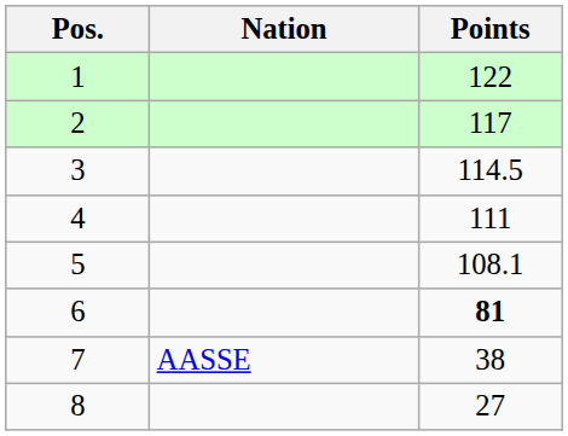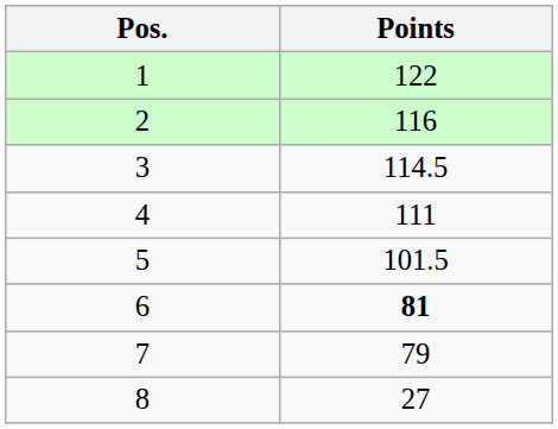 <table class="wikitable gauche" cellspacing="1" style="width:300px;">
 <tr style="background:#efefef; text-align:center;">
 <th style="width:70px;">Pos.</th>
-<th>Nation</th>
 <th style="width:70px;">Points</th>
 </tr>
 <tr style="vertical-align:top; text-align:center; background:#ccffcc;">
 <td>1</td>
-<td style="text-align:left;"></td>
 <td>122</td>
 </tr>
 <tr style="vertical-align:top; text-align:center; background:#ccffcc;">
 <td>2</td>
-<td style="text-align:left;"></td>
-<td>117</td>
+<td>116</td>
 </tr>
 <tr style="vertical-align:top; text-align:center;">
 <td>3</td>
-<td style="text-align:left;"></td>
 <td>114.5</td>
 </tr>
 <tr style="vertical-align:top; text-align:center;">
 <td>4</td>
-<td style="text-align:left;"></td>
 <td>111</td>
 </tr>
 <tr style="vertical-align:top; text-align:center;">
 <td>5</td>
-<td style="text-align:left;"></td>
-<td>108.1</td>
+<td>101.5</td>
 </tr>
 <tr style="vertical-align:top; text-align:center;">
 <td>6</td>
-<td style="text-align:left;"></td>
 <td><strong>81</strong></td>
 </tr>
 <tr style="vertical-align:top; text-align:center;">
 <td>7</td>
-<td style="text-align:left;"> <a href='#'>AASSE</a></td>
-<td>38</td>
+<td>79</td>
 </tr>
 <tr style="vertical-align:top; text-align:center;">
 <td>8</td>
-<td style="text-align:left;"></td>
 <td>27</td>
 </tr>
 </table>
